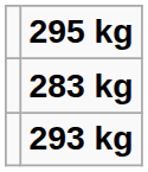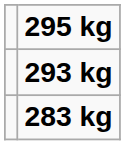 <table class="wikitable">
 <tr>
 <td></td>
 <td align=center><strong>295 kg</strong></td>
 </tr>
 <tr>
 <td></td>
-<td align=center><strong>283 kg</strong></td>
+<td align=center><strong>293 kg</strong></td>
 </tr>
 <tr>
 <td></td>
-<td align=center><strong>293 kg</strong></td>
+<td align=center><strong>283 kg</strong></td>
 </tr>
 </table>
